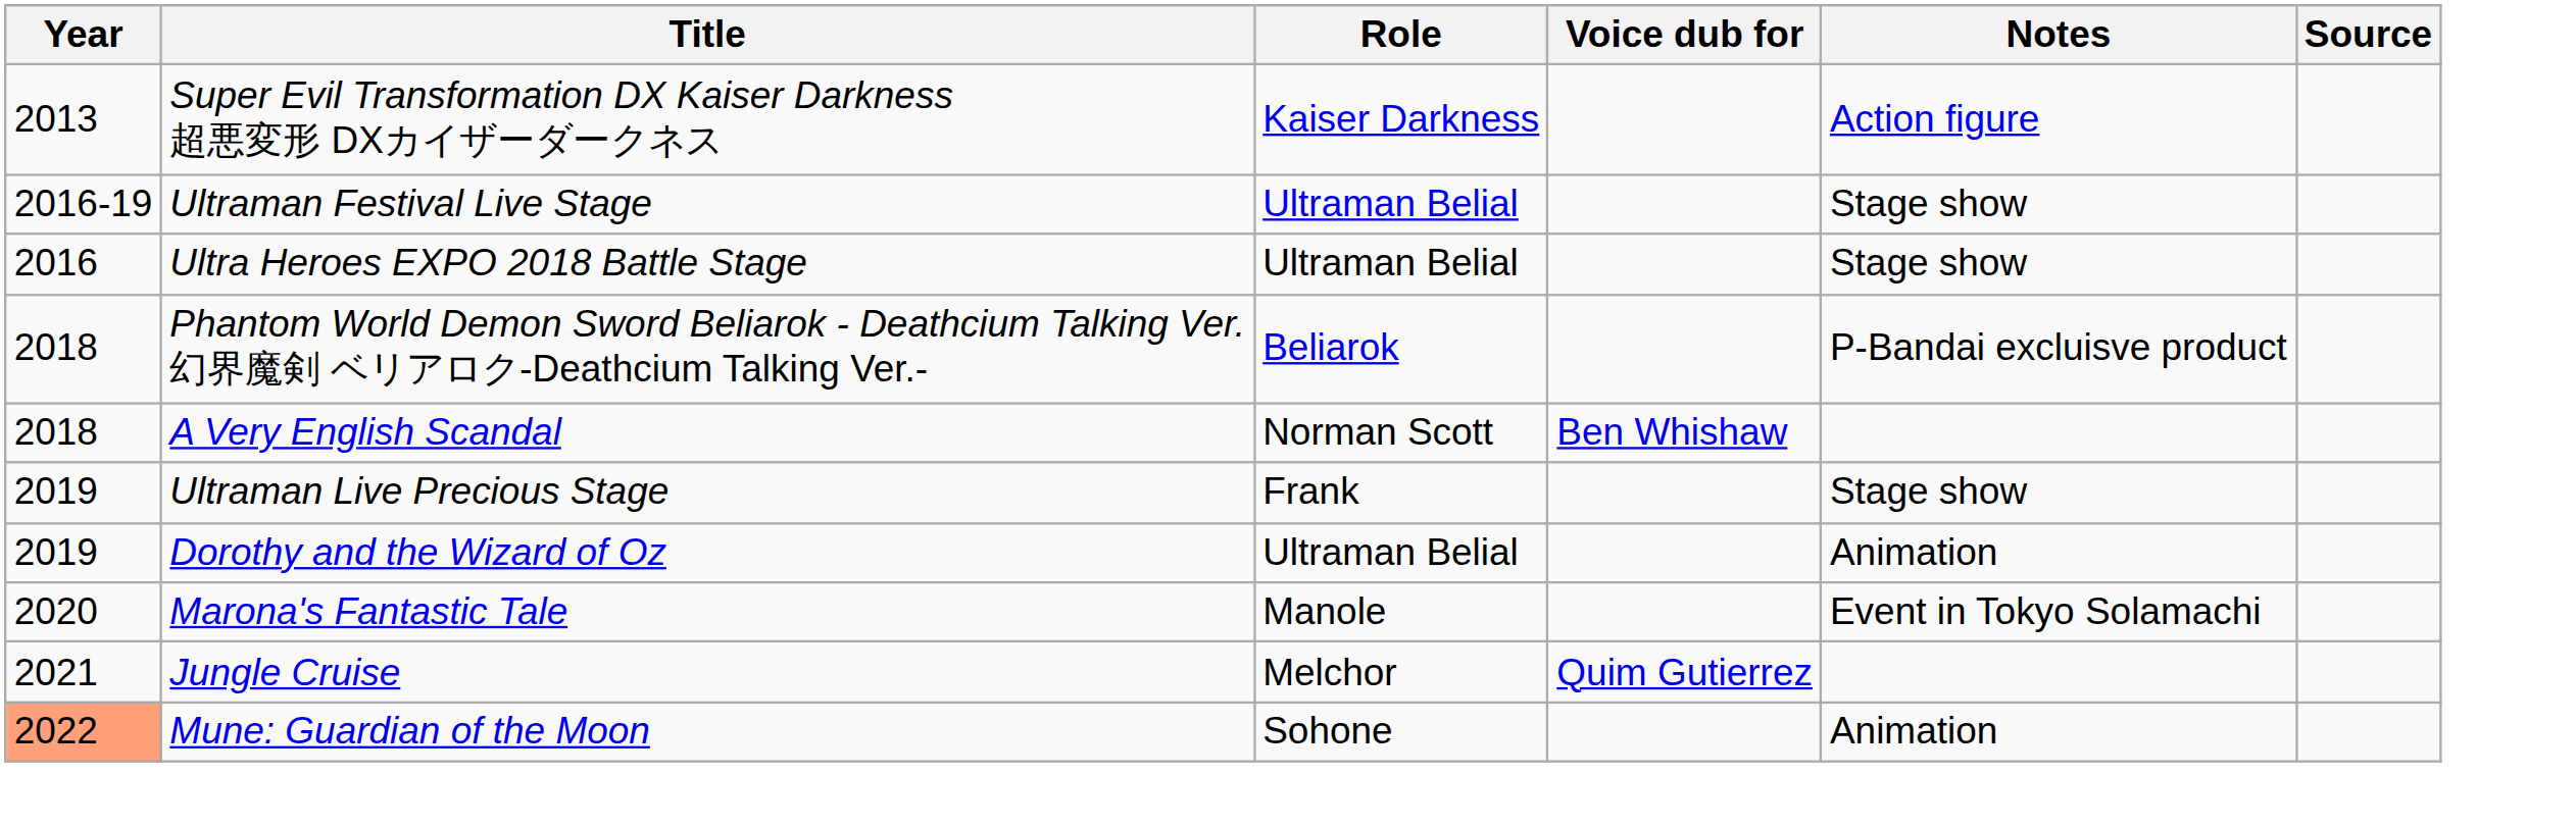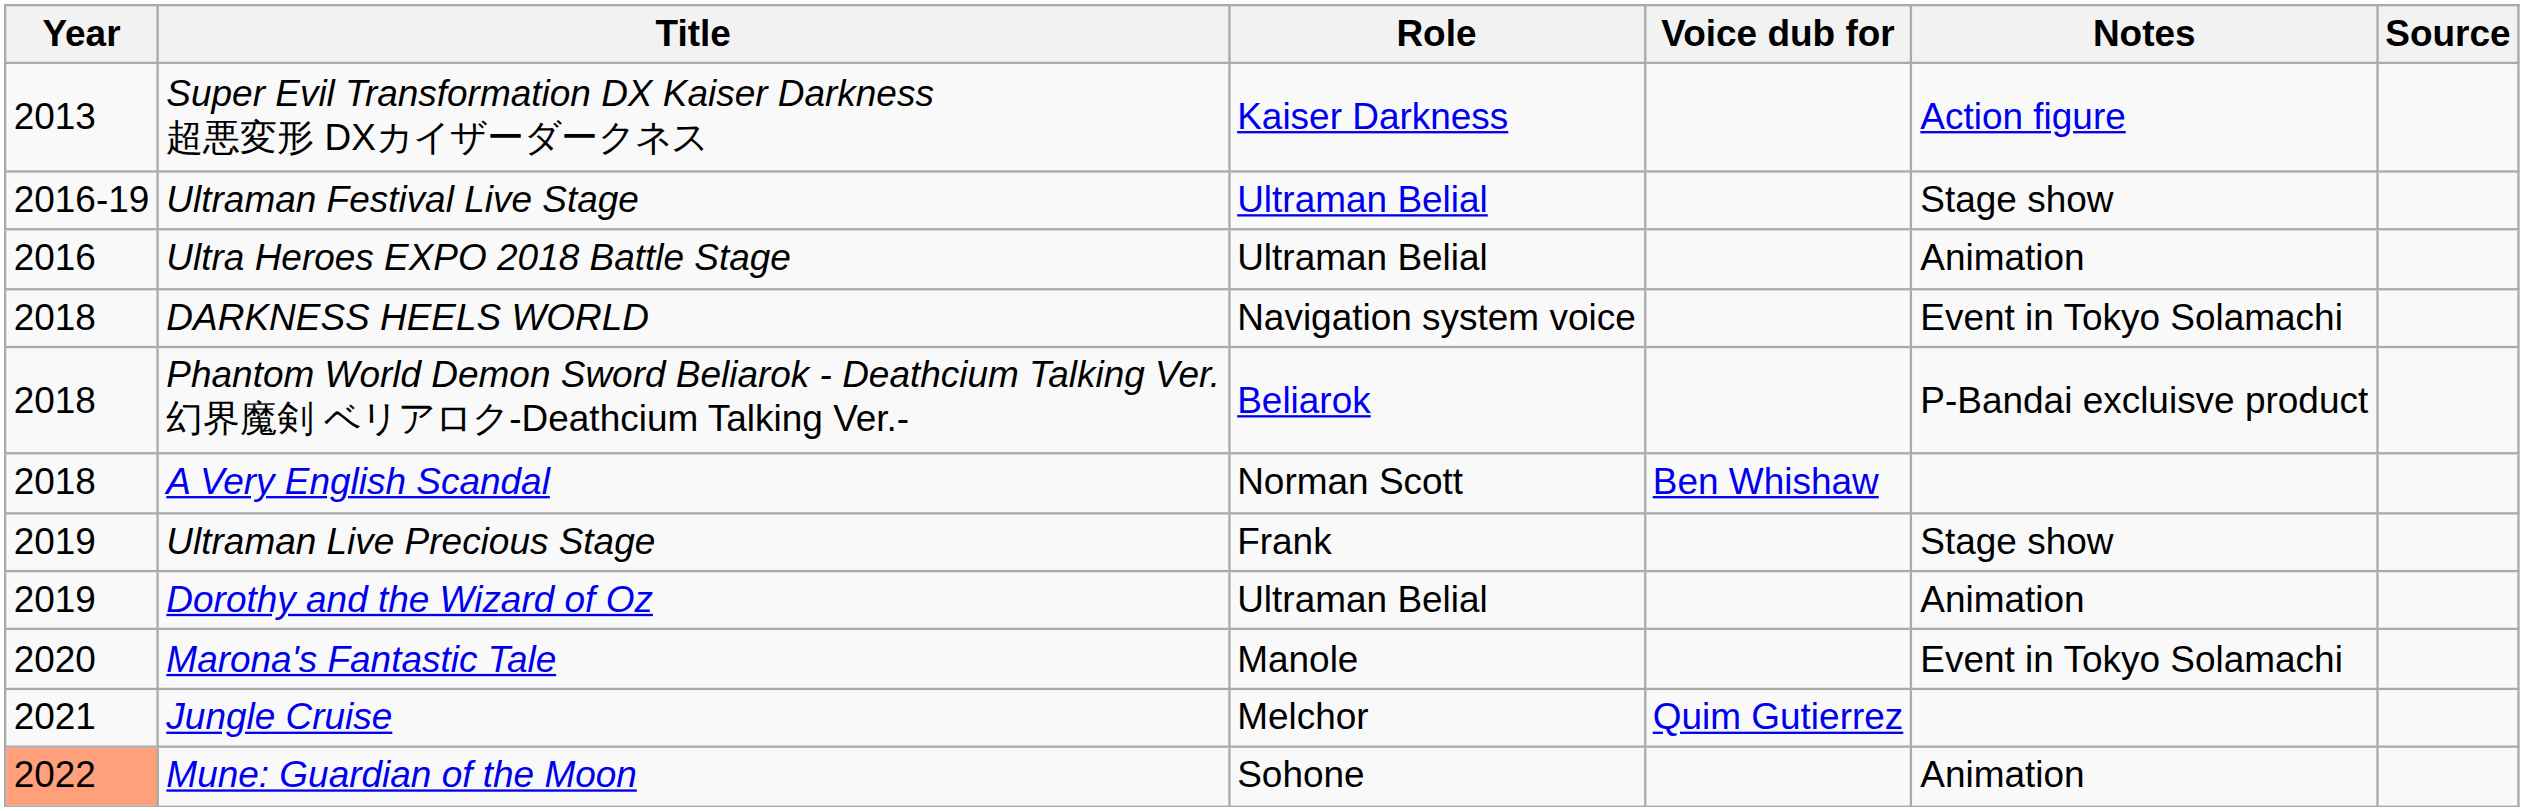 <table class="wikitable sortable plainrowheaders">
 <tr>
 <th>Year</th>
 <th>Title</th>
 <th>Role</th>
 <th>Voice dub for</th>
 <th class="unsortable">Notes</th>
 <th class="unsortable">Source</th>
 </tr>
 <tr>
 <td>2013</td>
 <td><em>Super Evil Transformation DX Kaiser Darkness</em><br>超悪変形 DXカイザーダークネス</td>
 <td><a href='#'>Kaiser Darkness</a></td>
 <td></td>
 <td><a href='#'>Action figure</a></td>
 <td></td>
 </tr>
 <tr>
 <td>2016-19</td>
 <td><em>Ultraman Festival Live Stage</em></td>
 <td><a href='#'>Ultraman Belial</a></td>
 <td></td>
 <td>Stage show</td>
 <td></td>
 </tr>
 <tr>
 <td>2016</td>
 <td><em>Ultra Heroes EXPO 2018 Battle Stage</em></td>
 <td>Ultraman Belial</td>
 <td></td>
-<td>Stage show</td>
+<td>Animation</td>
+<td></td>
+</tr>
+<tr>
+<td>2018</td>
+<td><em>DARKNESS HEELS WORLD</em></td>
+<td>Navigation system voice</td>
+<td></td>
+<td>Event in Tokyo Solamachi</td>
 <td></td>
 </tr>
 <tr>
 <td>2018</td>
 <td><em>Phantom World Demon Sword Beliarok - Deathcium Talking Ver.</em><br>幻界魔剣 ベリアロク-Deathcium Talking Ver.-</td>
 <td><a href='#'>Beliarok</a></td>
 <td></td>
 <td>P-Bandai excluisve product</td>
 <td></td>
 </tr>
 <tr>
 <td>2018</td>
 <td><em><a href='#'>A Very English Scandal</a></em></td>
 <td>Norman Scott</td>
 <td><a href='#'>Ben Whishaw</a></td>
 <td></td>
 <td></td>
 </tr>
 <tr>
 <td>2019</td>
 <td><em>Ultraman Live Precious Stage</em></td>
 <td>Frank</td>
 <td></td>
 <td>Stage show</td>
 <td></td>
 </tr>
 <tr>
 <td>2019</td>
 <td><em><a href='#'>Dorothy and the Wizard of Oz</a></em></td>
 <td>Ultraman Belial</td>
 <td></td>
 <td>Animation</td>
 <td></td>
 </tr>
 <tr>
 <td>2020</td>
 <td><em><a href='#'>Marona's Fantastic Tale</a></em></td>
 <td>Manole</td>
 <td></td>
 <td>Event in Tokyo Solamachi</td>
 <td></td>
 </tr>
 <tr>
 <td>2021</td>
 <td><em><a href='#'>Jungle Cruise</a></em></td>
 <td>Melchor</td>
 <td><a href='#'>Quim Gutierrez</a></td>
 <td></td>
 <td></td>
 </tr>
 <tr>
 <td style="background: lightsalmon;">2022</td>
 <td><em><a href='#'>Mune: Guardian of the Moon</a></em></td>
 <td>Sohone</td>
 <td></td>
 <td>Animation</td>
 <td></td>
 </tr>
 </table>
